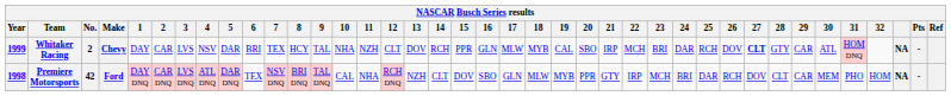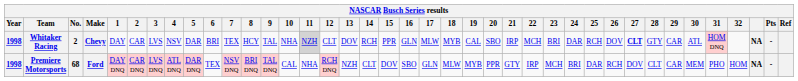 <table class="wikitable" style="text-align:center; font-size:75%">
 <tr>
 <th colspan=42><a href='#'>NASCAR</a> <a href='#'>Busch Series</a> results</th>
 </tr>
 <tr>
 <th>Year</th>
 <th>Team</th>
 <th>No.</th>
 <th>Make</th>
 <th>1</th>
 <th>2</th>
 <th>3</th>
 <th>4</th>
 <th>5</th>
 <th>6</th>
 <th>7</th>
 <th>8</th>
 <th>9</th>
 <th>10</th>
 <th>11</th>
 <th>12</th>
 <th>13</th>
 <th>14</th>
 <th>15</th>
 <th>16</th>
 <th>17</th>
 <th>18</th>
 <th>19</th>
 <th>20</th>
 <th>21</th>
 <th>22</th>
 <th>23</th>
 <th>24</th>
 <th>25</th>
 <th>26</th>
 <th>27</th>
 <th>28</th>
 <th>29</th>
 <th>30</th>
 <th>31</th>
 <th>32</th>
 <th></th>
 <th>Pts</th>
 <th>Ref</th>
 </tr>
 <tr>
-<th><a href='#'>1999</a></th>
+<th><a href='#'>1998</a></th>
 <th><a href='#'>Whitaker Racing</a></th>
 <th>2</th>
 <th><a href='#'>Chevy</a></th>
 <td><a href='#'>DAY</a></td>
 <td><a href='#'>CAR</a></td>
 <td><a href='#'>LVS</a></td>
 <td><a href='#'>NSV</a></td>
 <td><a href='#'>DAR</a></td>
 <td><a href='#'>BRI</a></td>
 <td><a href='#'>TEX</a></td>
 <td><a href='#'>HCY</a></td>
 <td><a href='#'>TAL</a></td>
 <td><a href='#'>NHA</a></td>
-<td><a href='#'>NZH</a></td>
+<td style="background: lightgrey;"><a href='#'>NZH</a></td>
 <td><a href='#'>CLT</a></td>
 <td><a href='#'>DOV</a></td>
 <td><a href='#'>RCH</a></td>
 <td><a href='#'>PPR</a></td>
 <td><a href='#'>GLN</a></td>
 <td><a href='#'>MLW</a></td>
 <td><a href='#'>MYB</a></td>
 <td><a href='#'>CAL</a></td>
 <td><a href='#'>SBO</a></td>
 <td><a href='#'>IRP</a></td>
 <td><a href='#'>MCH</a></td>
 <td><a href='#'>BRI</a></td>
 <td><a href='#'>DAR</a></td>
 <td><a href='#'>RCH</a></td>
 <td><a href='#'>DOV</a></td>
 <td><strong><a href='#'>CLT</a></strong></td>
 <td><a href='#'>GTY</a></td>
 <td><a href='#'>CAR</a></td>
 <td><a href='#'>ATL</a></td>
 <td style="background:#FFCFCF;"><a href='#'>HOM</a><br><small>DNQ</small></td>
 <td></td>
 <th>NA</th>
 <th>-</th>
 <th></th>
 </tr>
 <tr>
 <th><a href='#'>1998</a></th>
 <th><a href='#'>Premiere Motorsports</a></th>
-<th>42</th>
+<th>68</th>
 <th><a href='#'>Ford</a></th>
 <td style="background:#FFCFCF;"><a href='#'>DAY</a><br><small>DNQ</small></td>
 <td style="background:#FFCFCF;"><a href='#'>CAR</a><br><small>DNQ</small></td>
 <td style="background:#FFCFCF;"><a href='#'>LVS</a><br><small>DNQ</small></td>
 <td style="background:#FFCFCF;"><a href='#'>ATL</a><br><small>DNQ</small></td>
 <td style="background:#FFCFCF;"><a href='#'>DAR</a><br><small>DNQ</small></td>
 <td><a href='#'>TEX</a></td>
 <td style="background:#FFCFCF;"><a href='#'>NSV</a><br><small>DNQ</small></td>
 <td style="background:#FFCFCF;"><a href='#'>BRI</a><br><small>DNQ</small></td>
 <td style="background:#FFCFCF;"><a href='#'>TAL</a><br><small>DNQ</small></td>
 <td><a href='#'>CAL</a></td>
 <td><a href='#'>NHA</a></td>
 <td style="background:#FFCFCF;"><a href='#'>RCH</a><br><small>DNQ</small></td>
 <td><a href='#'>NZH</a></td>
 <td><a href='#'>CLT</a></td>
 <td><a href='#'>DOV</a></td>
 <td><a href='#'>SBO</a></td>
 <td><a href='#'>GLN</a></td>
 <td><a href='#'>MLW</a></td>
 <td><a href='#'>MYB</a></td>
 <td><a href='#'>PPR</a></td>
 <td><a href='#'>GTY</a></td>
 <td><a href='#'>IRP</a></td>
 <td><a href='#'>MCH</a></td>
 <td><a href='#'>BRI</a></td>
 <td><a href='#'>DAR</a></td>
 <td><a href='#'>RCH</a></td>
 <td><a href='#'>DOV</a></td>
 <td><a href='#'>CLT</a></td>
 <td><a href='#'>CAR</a></td>
 <td><a href='#'>MEM</a></td>
 <td><a href='#'>PHO</a></td>
 <td><a href='#'>HOM</a></td>
 <th>NA</th>
 <th>-</th>
 <th></th>
 </tr>
 </table>
